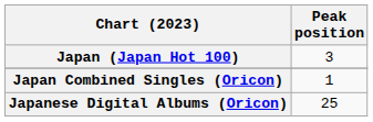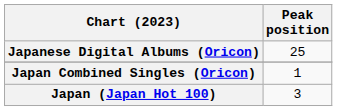 <table class="wikitable sortable plainrowheaders" style="text-align:center">
 <tr>
 <th scope="col">Chart (2023)</th>
 <th scope="col">Peak<br>position</th>
 </tr>
 <tr>
-<th scope="row">Japan (<a href='#'>Japan Hot 100</a>)</th>
-<td>3</td>
+<th scope="row">Japanese Digital Albums (<a href='#'>Oricon</a>)<br></th>
+<td>25</td>
 </tr>
 <tr>
 </tr>
 <tr>
 <th scope="row">Japan Combined Singles (<a href='#'>Oricon</a>)</th>
 <td>1</td>
 </tr>
 <tr>
-<th scope="row">Japanese Digital Albums (<a href='#'>Oricon</a>)<br></th>
-<td>25</td>
+<th scope="row">Japan (<a href='#'>Japan Hot 100</a>)</th>
+<td>3</td>
 </tr>
 </table>
